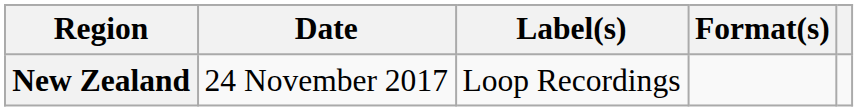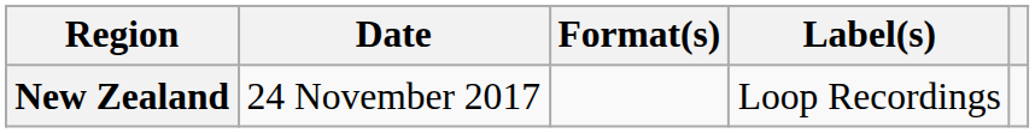 <table class="wikitable plainrowheaders">
 <tr>
 <th scope="col">Region</th>
 <th scope="col">Date</th>
+<th scope="col">Format(s)</th>
 <th scope="col">Label(s)</th>
-<th scope="col">Format(s)</th>
 <th scope="col"></th>
 </tr>
 <tr>
 <th scope="row">New Zealand</th>
 <td>24 November 2017</td>
+<td></td>
 <td>Loop Recordings</td>
-<td></td>
 <td align="center"></td>
 </tr>
 </table>
